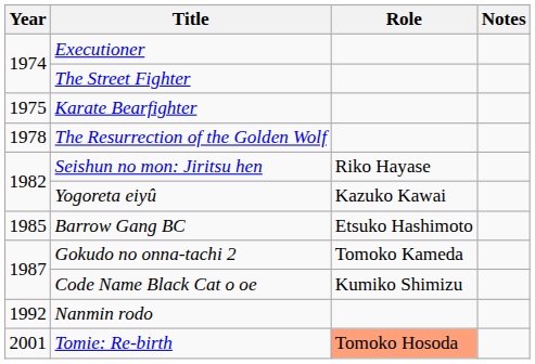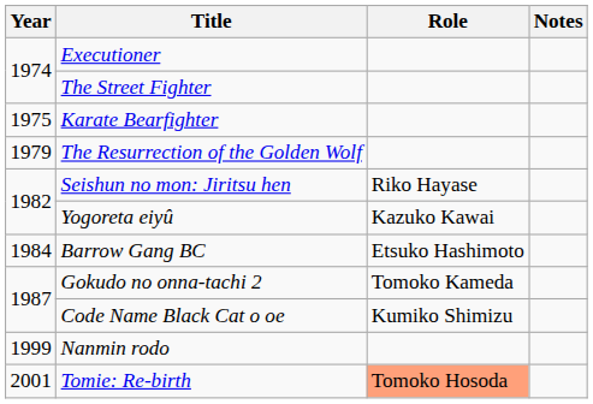 <table class="wikitable sortable">
 <tr>
 <th>Year</th>
 <th>Title</th>
 <th>Role</th>
 <th class="unsortable">Notes</th>
 </tr>
 <tr>
 <td rowspan=2>1974</td>
 <td><em><a href='#'>Executioner</a></em></td>
 <td></td>
 <td></td>
 </tr>
 <tr>
 <td><em><a href='#'>The Street Fighter</a></em></td>
 <td></td>
 <td></td>
 </tr>
 <tr>
 <td>1975</td>
 <td><em><a href='#'>Karate Bearfighter</a></em></td>
 <td></td>
 <td></td>
 </tr>
 <tr>
-<td>1978</td>
+<td>1979</td>
 <td><em><a href='#'>The Resurrection of the Golden Wolf</a></em></td>
 <td></td>
 <td></td>
 </tr>
 <tr>
 <td rowspan=2>1982</td>
 <td><em><a href='#'>Seishun no mon: Jiritsu hen</a></em></td>
 <td>Riko Hayase</td>
 <td></td>
 </tr>
 <tr>
 <td><em>Yogoreta eiyû</em></td>
 <td>Kazuko Kawai</td>
 <td></td>
 </tr>
 <tr>
-<td>1985</td>
+<td>1984</td>
 <td><em>Barrow Gang BC</em></td>
 <td>Etsuko Hashimoto</td>
 <td></td>
 </tr>
 <tr>
 <td rowspan=2>1987</td>
 <td><em>Gokudo no onna-tachi 2</em></td>
 <td>Tomoko Kameda</td>
 <td></td>
 </tr>
 <tr>
 <td><em>Code Name Black Cat o oe</em></td>
 <td>Kumiko Shimizu</td>
 <td></td>
 </tr>
 <tr>
-<td>1992</td>
+<td>1999</td>
 <td><em>Nanmin rodo</em></td>
 <td></td>
 <td></td>
 </tr>
 <tr>
 <td>2001</td>
 <td><em><a href='#'>Tomie: Re-birth</a></em></td>
 <td style="background: lightsalmon;">Tomoko Hosoda</td>
 <td></td>
 </tr>
 </table>
